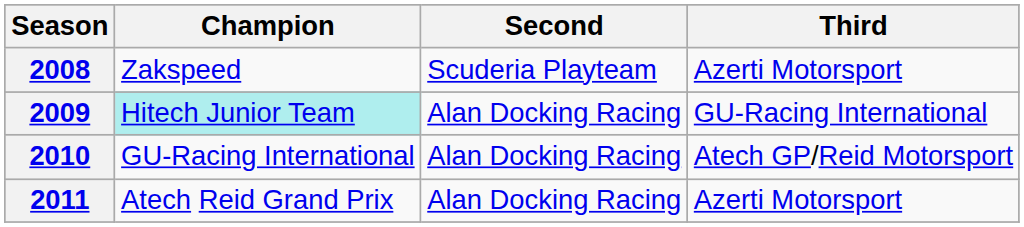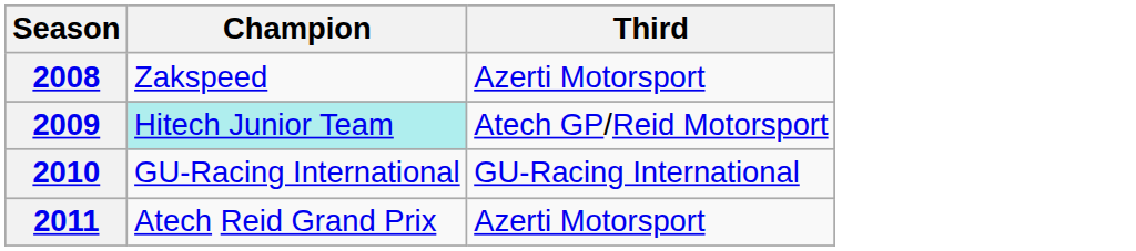 <table class="wikitable" style="text-align;">
 <tr>
 <th>Season</th>
 <th>Champion</th>
-<th>Second</th>
 <th>Third</th>
 </tr>
 <tr>
 <th><a href='#'>2008</a></th>
 <td> <a href='#'>Zakspeed</a></td>
-<td> <a href='#'>Scuderia Playteam</a></td>
 <td> <a href='#'>Azerti Motorsport</a></td>
 </tr>
 <tr>
 <th><a href='#'>2009</a></th>
 <td style="background: paleturquoise;"> <a href='#'>Hitech Junior Team</a></td>
-<td> <a href='#'>Alan Docking Racing</a></td>
-<td> <a href='#'>GU-Racing International</a></td>
+<td> <a href='#'>Atech GP</a>/<a href='#'>Reid Motorsport</a></td>
 </tr>
 <tr>
 <th><a href='#'>2010</a></th>
 <td> <a href='#'>GU-Racing International</a></td>
-<td> <a href='#'>Alan Docking Racing</a></td>
-<td> <a href='#'>Atech GP</a>/<a href='#'>Reid Motorsport</a></td>
+<td> <a href='#'>GU-Racing International</a></td>
 </tr>
 <tr>
 <th><a href='#'>2011</a></th>
 <td> <a href='#'>Atech</a> <a href='#'>Reid Grand Prix</a></td>
-<td> <a href='#'>Alan Docking Racing</a></td>
 <td> <a href='#'>Azerti Motorsport</a></td>
 </tr>
 </table>
